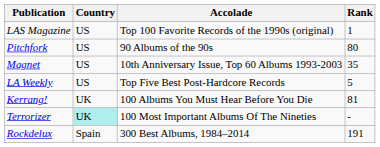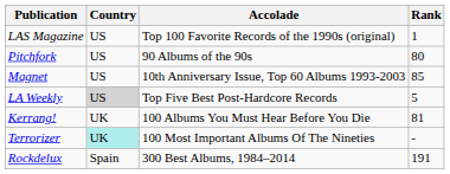 <table class="wikitable sortable mw-collapsible mw-collapsed">
 <tr>
 <th>Publication</th>
 <th>Country</th>
 <th>Accolade</th>
 <th>Rank</th>
 </tr>
 <tr>
 <td><em>LAS Magazine</em></td>
 <td>US</td>
 <td>Top 100 Favorite Records of the 1990s (original)</td>
 <td>1</td>
 </tr>
 <tr>
 <td><a href='#'><em>Pitchfork</em></a></td>
 <td>US</td>
 <td>90 Albums of the 90s</td>
 <td>80</td>
 </tr>
 <tr>
 <td><a href='#'><em>Magnet</em></a></td>
 <td>US</td>
 <td>10th Anniversary Issue, Top 60 Albums 1993-2003</td>
-<td>35</td>
+<td>85</td>
 </tr>
 <tr>
 <td><em><a href='#'>LA Weekly</a></em></td>
-<td>US</td>
+<td style="background: lightgrey;">US</td>
 <td>Top Five Best Post-Hardcore Records</td>
 <td>5</td>
 </tr>
 <tr>
 <td><em><a href='#'>Kerrang!</a></em></td>
 <td>UK</td>
 <td>100 Albums You Must Hear Before You Die</td>
 <td>81</td>
 </tr>
 <tr>
 <td><a href='#'><em>Terrorizer</em></a></td>
 <td style="background: paleturquoise;">UK</td>
 <td>100 Most Important Albums Of The Nineties</td>
 <td>-</td>
 </tr>
 <tr>
 <td><em><a href='#'>Rockdelux</a></em></td>
 <td>Spain</td>
 <td>300 Best Albums, 1984–2014</td>
 <td>191</td>
 </tr>
 </table>
